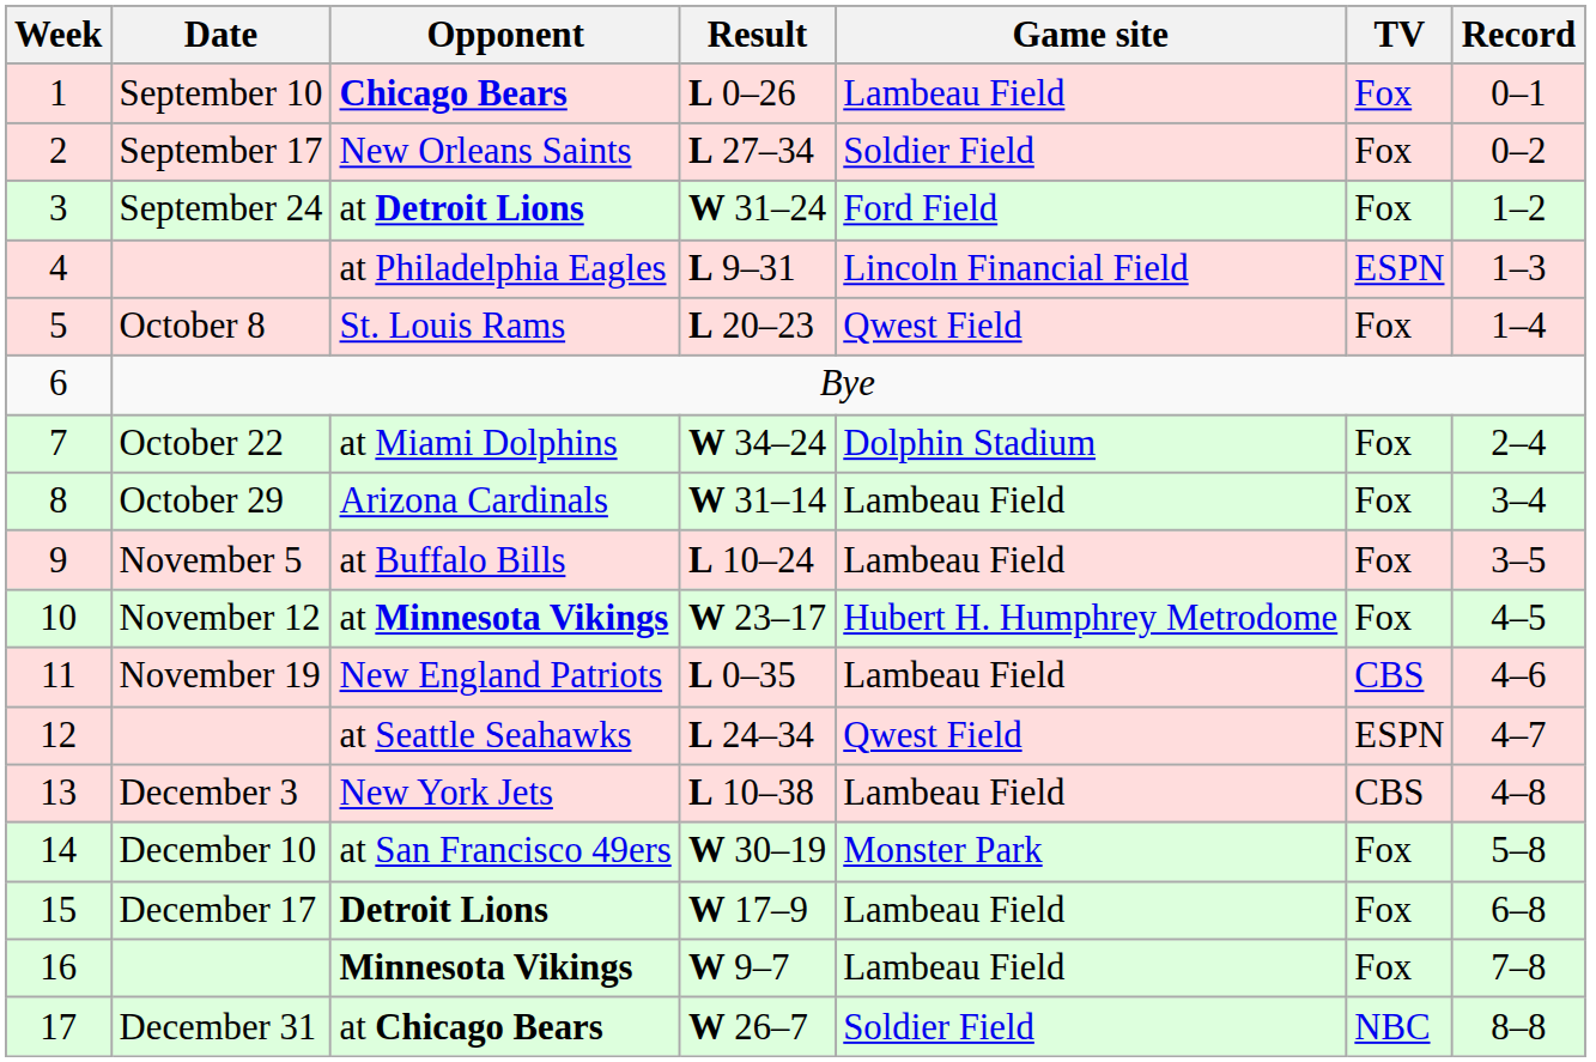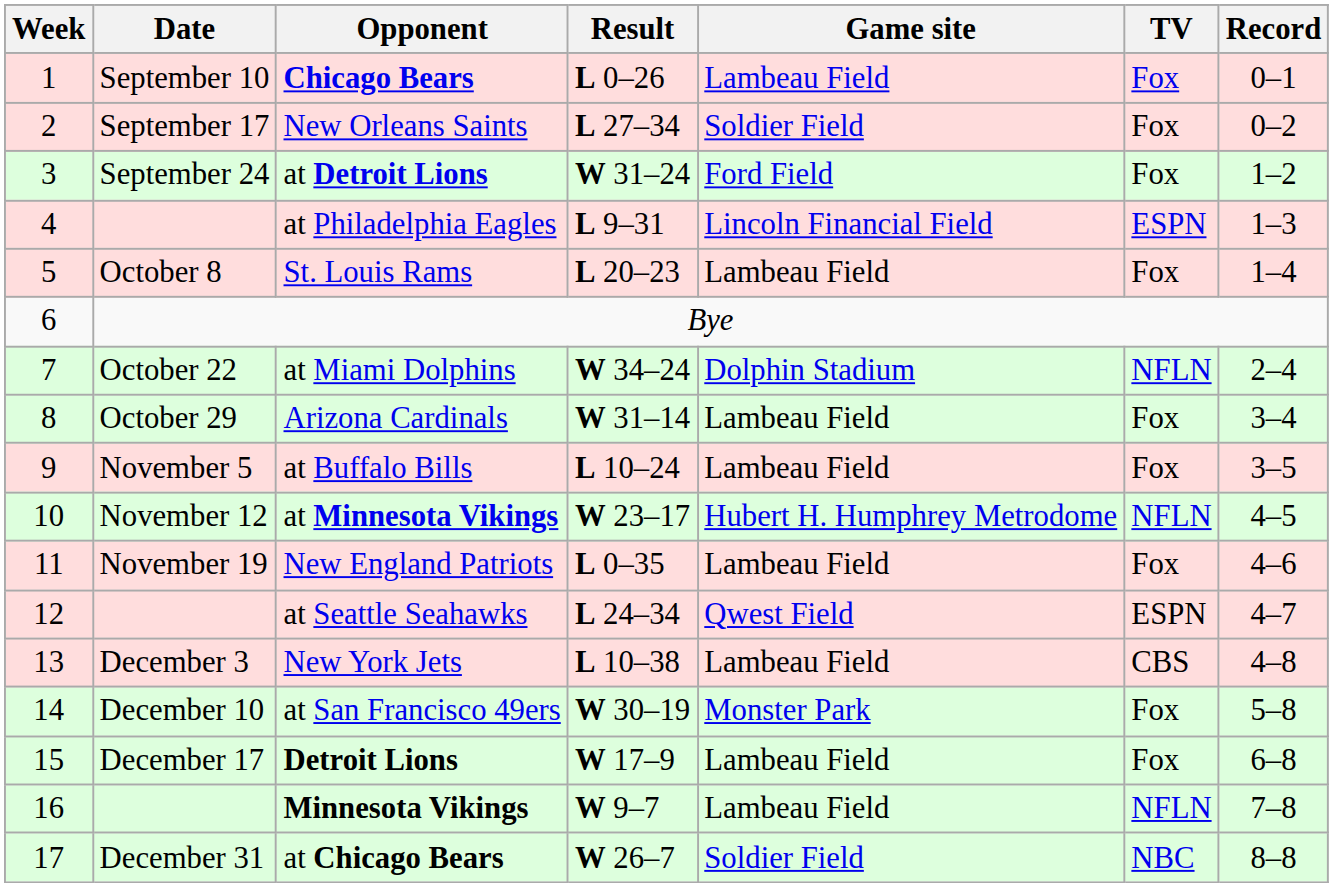 <table class="wikitable">
 <tr>
 <th>Week</th>
 <th>Date</th>
 <th>Opponent</th>
 <th>Result</th>
 <th>Game site</th>
 <th>TV</th>
 <th>Record</th>
 </tr>
 <tr style="background:#fdd;">
 <td style="text-align:center;">1</td>
 <td>September 10</td>
 <td><strong><a href='#'>Chicago Bears</a></strong></td>
 <td><strong>L</strong>  0–26</td>
 <td><a href='#'>Lambeau Field</a></td>
 <td><a href='#'>Fox</a></td>
 <td style="text-align:center;">0–1</td>
 </tr>
 <tr style="background:#fdd;">
 <td style="text-align:center;">2</td>
 <td>September 17</td>
 <td><a href='#'>New Orleans Saints</a></td>
 <td><strong>L</strong> 27–34</td>
 <td><a href='#'>Soldier Field</a></td>
 <td>Fox</td>
 <td style="text-align:center;">0–2</td>
 </tr>
 <tr style="background:#dfd;">
 <td style="text-align:center;">3</td>
 <td>September 24</td>
 <td>at <strong><a href='#'>Detroit Lions</a></strong></td>
 <td><strong>W</strong> 31–24</td>
 <td><a href='#'>Ford Field</a></td>
 <td>Fox</td>
 <td style="text-align:center;">1–2</td>
 </tr>
 <tr style="background:#fdd;">
 <td style="text-align:center;">4</td>
 <td></td>
 <td>at <a href='#'>Philadelphia Eagles</a></td>
 <td><strong>L</strong> 9–31</td>
 <td><a href='#'>Lincoln Financial Field</a></td>
 <td><a href='#'>ESPN</a></td>
 <td style="text-align:center;">1–3</td>
 </tr>
 <tr style="background:#fdd;">
 <td style="text-align:center;">5</td>
 <td>October 8</td>
 <td><a href='#'>St. Louis Rams</a></td>
 <td><strong>L</strong> 20–23</td>
-<td><a href='#'>Qwest Field</a></td>
+<td>Lambeau Field</td>
 <td>Fox</td>
 <td style="text-align:center;">1–4</td>
 </tr>
 <tr style="text-align:center;">
 <td>6</td>
 <td colspan="6" style="text-align:center;"><em>Bye</em></td>
 </tr>
 <tr style="background:#dfd;">
 <td style="text-align:center;">7</td>
 <td>October 22</td>
 <td>at <a href='#'>Miami Dolphins</a></td>
 <td><strong>W</strong> 34–24</td>
 <td><a href='#'>Dolphin Stadium</a></td>
-<td>Fox</td>
+<td><a href='#'>NFLN</a></td>
 <td style="text-align:center;">2–4</td>
 </tr>
 <tr style="background:#dfd;">
 <td style="text-align:center;">8</td>
 <td>October 29</td>
 <td><a href='#'>Arizona Cardinals</a></td>
 <td><strong>W</strong> 31–14</td>
 <td>Lambeau Field</td>
 <td>Fox</td>
 <td style="text-align:center;">3–4</td>
 </tr>
 <tr style="background:#fdd;">
 <td style="text-align:center;">9</td>
 <td>November 5</td>
 <td>at <a href='#'>Buffalo Bills</a></td>
 <td><strong>L</strong> 10–24</td>
 <td>Lambeau Field</td>
 <td>Fox</td>
 <td style="text-align:center;">3–5</td>
 </tr>
 <tr style="background:#dfd;">
 <td style="text-align:center;">10</td>
 <td>November 12</td>
 <td>at <strong><a href='#'>Minnesota Vikings</a></strong></td>
 <td><strong>W</strong> 23–17</td>
 <td><a href='#'>Hubert H. Humphrey Metrodome</a></td>
-<td>Fox</td>
+<td><a href='#'>NFLN</a></td>
 <td style="text-align:center;">4–5</td>
 </tr>
 <tr style="background:#fdd;">
 <td style="text-align:center;">11</td>
 <td>November 19</td>
 <td><a href='#'>New England Patriots</a></td>
 <td><strong>L</strong> 0–35</td>
 <td>Lambeau Field</td>
-<td><a href='#'>CBS</a></td>
+<td>Fox</td>
 <td style="text-align:center;">4–6</td>
 </tr>
 <tr style="background:#fdd;">
 <td style="text-align:center;">12</td>
 <td></td>
 <td>at <a href='#'>Seattle Seahawks</a></td>
 <td><strong>L</strong> 24–34</td>
 <td><a href='#'>Qwest Field</a></td>
 <td>ESPN</td>
 <td style="text-align:center;">4–7</td>
 </tr>
 <tr style="background:#fdd;">
 <td style="text-align:center;">13</td>
 <td>December 3</td>
 <td><a href='#'>New York Jets</a></td>
 <td><strong>L</strong> 10–38</td>
 <td>Lambeau Field</td>
 <td>CBS</td>
 <td style="text-align:center;">4–8</td>
 </tr>
 <tr style="background:#dfd;">
 <td style="text-align:center;">14</td>
 <td>December 10</td>
 <td>at <a href='#'>San Francisco 49ers</a></td>
 <td><strong>W</strong> 30–19</td>
 <td><a href='#'>Monster Park</a></td>
 <td>Fox</td>
 <td style="text-align:center;">5–8</td>
 </tr>
 <tr style="background:#dfd;">
 <td style="text-align:center;">15</td>
 <td>December 17</td>
 <td><strong>Detroit Lions</strong></td>
 <td><strong>W</strong> 17–9</td>
 <td>Lambeau Field</td>
 <td>Fox</td>
 <td style="text-align:center;">6–8</td>
 </tr>
 <tr style="background:#dfd;">
 <td style="text-align:center;">16</td>
 <td></td>
 <td><strong>Minnesota Vikings</strong></td>
 <td><strong>W</strong> 9–7</td>
 <td>Lambeau Field</td>
-<td>Fox</td>
+<td><a href='#'>NFLN</a></td>
 <td style="text-align:center;">7–8</td>
 </tr>
 <tr style="background:#dfd;">
 <td style="text-align:center;">17</td>
 <td>December 31</td>
 <td>at <strong>Chicago Bears</strong></td>
 <td><strong>W</strong> 26–7</td>
 <td><a href='#'>Soldier Field</a></td>
 <td><a href='#'>NBC</a></td>
 <td style="text-align:center;">8–8</td>
 </tr>
 </table>
